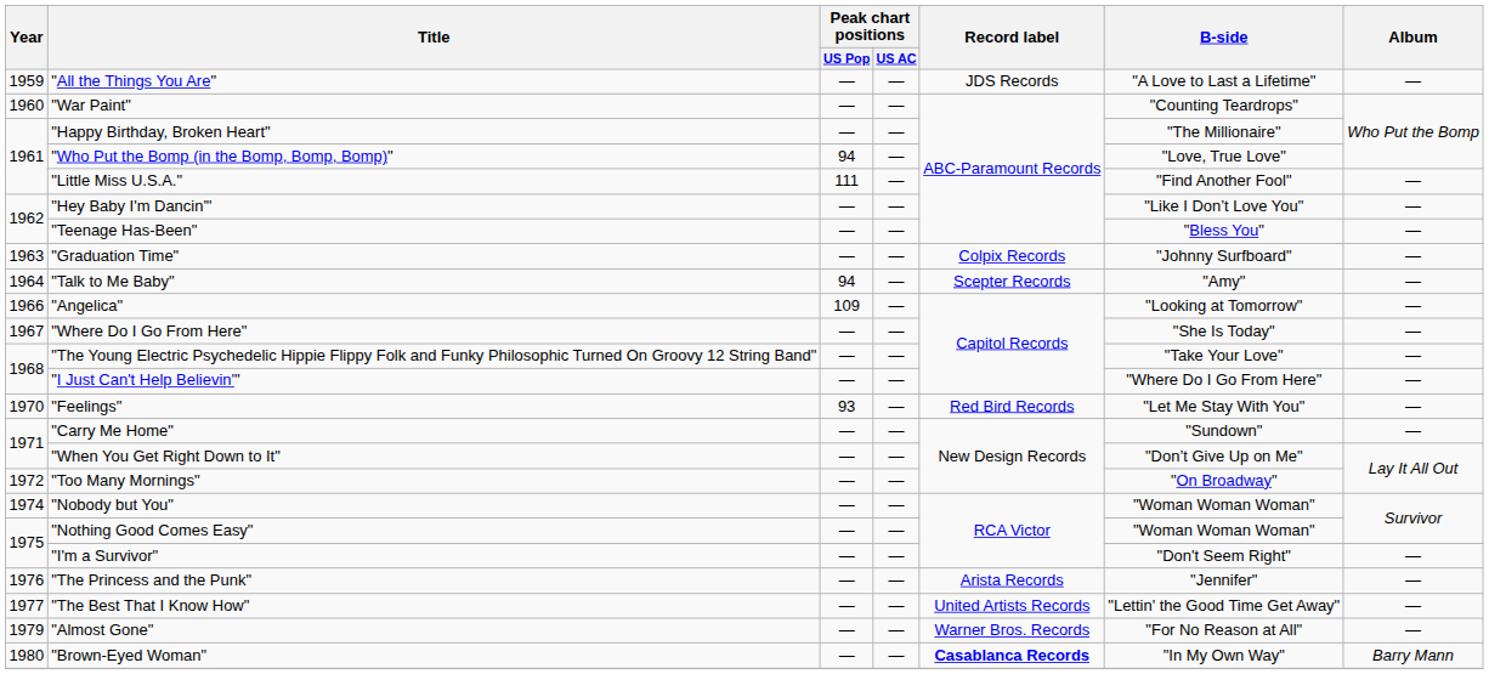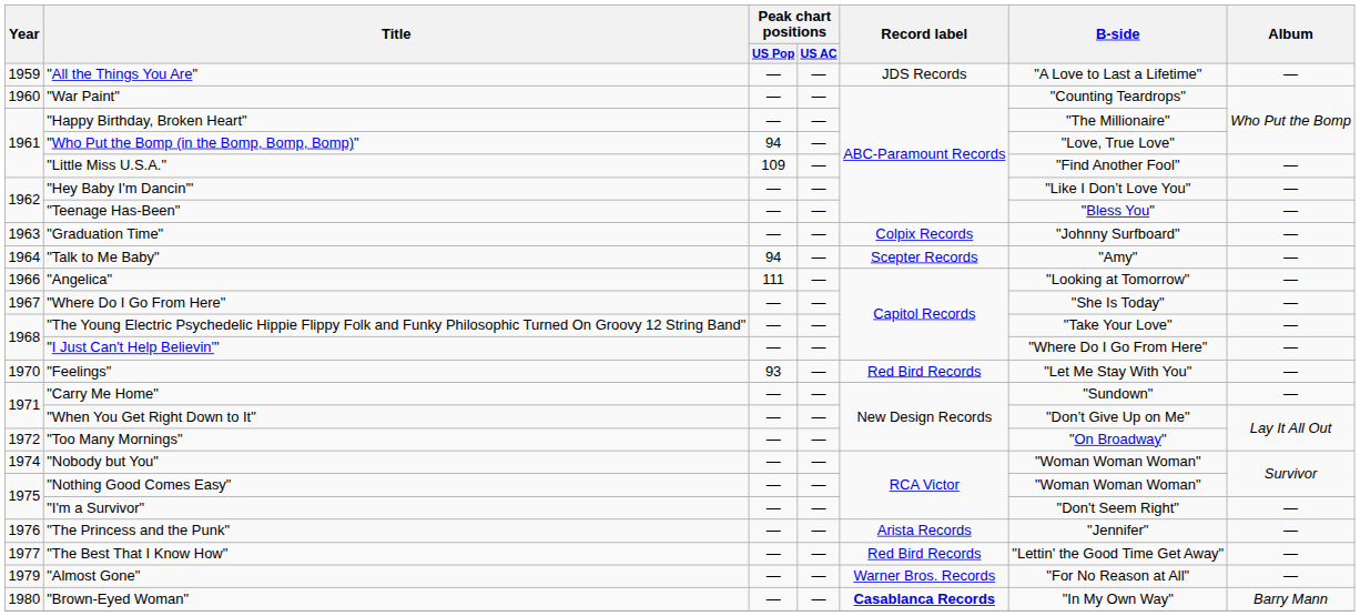 <table class="wikitable" style=text-align:center;>
 <tr>
 <th rowspan="2">Year</th>
 <th rowspan="2">Title</th>
 <th colspan="2">Peak chart<br>positions</th>
 <th rowspan="2">Record label</th>
 <th rowspan="2"><a href='#'>B-side</a></th>
 <th rowspan="2">Album</th>
 </tr>
 <tr style="font-size:smaller;">
 <th align=centre><a href='#'>US Pop</a></th>
 <th align=centre><a href='#'>US AC</a></th>
 </tr>
 <tr>
 <td rowspan="1">1959</td>
 <td align=left>"<a href='#'>All the Things You Are</a>"</td>
 <td>—</td>
 <td>—</td>
 <td rowspan="1">JDS Records</td>
 <td>"A Love to Last a Lifetime"</td>
 <td rowspan="">—</td>
 </tr>
 <tr>
 <td rowspan="1">1960</td>
 <td align=left>"War Paint"</td>
 <td>—</td>
 <td>—</td>
 <td rowspan="6"><a href='#'>ABC-Paramount Records</a></td>
 <td>"Counting Teardrops"</td>
 <td rowspan="3"><em>Who Put the Bomp</em></td>
 </tr>
 <tr>
 <td rowspan="3">1961</td>
 <td align=left>"Happy Birthday, Broken Heart"</td>
 <td>—</td>
 <td>—</td>
 <td>"The Millionaire"</td>
 </tr>
 <tr>
 <td align=left>"<a href='#'>Who Put the Bomp (in the Bomp, Bomp, Bomp)</a>"</td>
 <td>94</td>
 <td>—</td>
 <td>"Love, True Love"</td>
 </tr>
 <tr>
 <td align=left>"Little Miss U.S.A."</td>
-<td>111</td>
+<td>109</td>
 <td>—</td>
 <td>"Find Another Fool"</td>
 <td rowspan="">—</td>
 </tr>
 <tr>
 <td rowspan="2">1962</td>
 <td align=left>"Hey Baby I'm Dancin'"</td>
 <td>—</td>
 <td>—</td>
 <td>"Like I Don’t Love You"</td>
 <td rowspan="">—</td>
 </tr>
 <tr>
 <td align=left>"Teenage Has-Been"</td>
 <td>—</td>
 <td>—</td>
 <td>"<a href='#'>Bless You</a>"</td>
 <td rowspan="">—</td>
 </tr>
 <tr>
 <td rowspan="1">1963</td>
 <td align=left>"Graduation Time"</td>
 <td>—</td>
 <td>—</td>
 <td rowspan="1"><a href='#'>Colpix Records</a></td>
 <td>"Johnny Surfboard"</td>
 <td rowspan="">—</td>
 </tr>
 <tr>
 <td rowspan="1">1964</td>
 <td align=left>"Talk to Me Baby"</td>
 <td>94</td>
 <td>—</td>
 <td rowspan="1"><a href='#'>Scepter Records</a></td>
 <td>"Amy"</td>
 <td rowspan="">—</td>
 </tr>
 <tr>
 <td rowspan="1">1966</td>
 <td align=left>"Angelica"</td>
-<td>109</td>
+<td>111</td>
 <td>—</td>
 <td rowspan="4"><a href='#'>Capitol Records</a></td>
 <td>"Looking at Tomorrow"</td>
 <td rowspan="">—</td>
 </tr>
 <tr>
 <td rowspan="1">1967</td>
 <td align=left>"Where Do I Go From Here"</td>
 <td>—</td>
 <td>—</td>
 <td>"She Is Today"</td>
 <td rowspan="">—</td>
 </tr>
 <tr>
 <td rowspan="2">1968</td>
 <td align=left>"The Young Electric Psychedelic Hippie Flippy Folk and Funky Philosophic Turned On Groovy 12 String Band"</td>
 <td>—</td>
 <td>—</td>
 <td>"Take Your Love"</td>
 <td rowspan="">—</td>
 </tr>
 <tr>
 <td align=left>"<a href='#'>I Just Can't Help Believin'</a>"</td>
 <td>—</td>
 <td>—</td>
 <td>"Where Do I Go From Here"</td>
 <td rowspan="">—</td>
 </tr>
 <tr>
 <td rowspan="1">1970</td>
 <td align=left>"Feelings"</td>
 <td>93</td>
 <td>—</td>
 <td rowspan="1"><a href='#'>Red Bird Records</a></td>
 <td>"Let Me Stay With You"</td>
 <td rowspan="">—</td>
 </tr>
 <tr>
 <td rowspan="2">1971</td>
 <td align=left>"Carry Me Home"</td>
 <td>—</td>
 <td>—</td>
 <td rowspan="3">New Design Records</td>
 <td>"Sundown"</td>
 <td rowspan="">—</td>
 </tr>
 <tr>
 <td align=left>"When You Get Right Down to It"</td>
 <td>—</td>
 <td>—</td>
 <td>"Don’t Give Up on Me"</td>
 <td rowspan="2"><em>Lay It All Out</em></td>
 </tr>
 <tr>
 <td rowspan="1">1972</td>
 <td align=left>"Too Many Mornings"</td>
 <td>—</td>
 <td>—</td>
 <td>"<a href='#'>On Broadway</a>"</td>
 </tr>
 <tr>
 <td rowspan="1">1974</td>
 <td align=left>"Nobody but You"</td>
 <td>—</td>
 <td>—</td>
 <td rowspan="3"><a href='#'>RCA Victor</a></td>
 <td>"Woman Woman Woman"</td>
 <td rowspan="2"><em>Survivor</em></td>
 </tr>
 <tr>
 <td rowspan="2">1975</td>
 <td align=left>"Nothing Good Comes Easy"</td>
 <td>—</td>
 <td>—</td>
 <td>"Woman Woman Woman"</td>
 </tr>
 <tr>
 <td align=left>"I'm a Survivor"</td>
 <td>—</td>
 <td>—</td>
 <td>"Don't Seem Right"</td>
 <td rowspan="">—</td>
 </tr>
 <tr>
 <td rowspan="1">1976</td>
 <td align=left>"The Princess and the Punk"</td>
 <td>—</td>
 <td>—</td>
 <td rowspan="1"><a href='#'>Arista Records</a></td>
 <td>"Jennifer"</td>
 <td rowspan="">—</td>
 </tr>
 <tr>
 <td rowspan="1">1977</td>
 <td align=left>"The Best That I Know How"</td>
 <td>—</td>
 <td>—</td>
-<td rowspan="1"><a href='#'>United Artists Records</a></td>
+<td rowspan="1"><a href='#'>Red Bird Records</a></td>
 <td>"Lettin' the Good Time Get Away"</td>
 <td rowspan="">—</td>
 </tr>
 <tr>
 <td rowspan="1">1979</td>
 <td align=left>"Almost Gone"</td>
 <td>—</td>
 <td>—</td>
 <td rowspan="1"><a href='#'>Warner Bros. Records</a></td>
 <td>"For No Reason at All"</td>
 <td rowspan="">—</td>
 </tr>
 <tr>
 <td rowspan="1">1980</td>
 <td align=left>"Brown-Eyed Woman"</td>
 <td>—</td>
 <td>—</td>
 <td rowspan="1"><strong><a href='#'>Casablanca Records</a></strong></td>
 <td>"In My Own Way"</td>
 <td rowspan=""><em>Barry Mann</em></td>
 </tr>
 <tr>
 </tr>
 </table>
